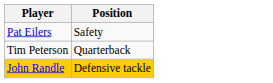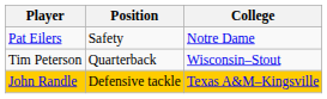 <table class="wikitable">
 <tr>
 <th>Player</th>
 <th>Position</th>
+<th>College</th>
 </tr>
 <tr>
 <td><a href='#'>Pat Eilers</a></td>
 <td>Safety</td>
+<td><a href='#'>Notre Dame</a></td>
 </tr>
 <tr>
 <td>Tim Peterson</td>
 <td>Quarterback</td>
+<td><a href='#'>Wisconsin–Stout</a></td>
 </tr>
 <tr style="background:#fc0">
 <td><a href='#'>John Randle</a></td>
 <td>Defensive tackle</td>
+<td><a href='#'>Texas A&M–Kingsville</a></td>
 </tr>
 </table>
